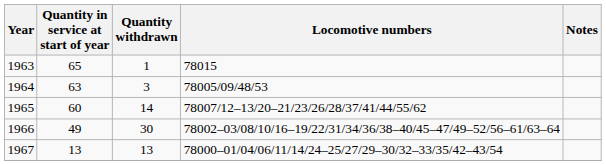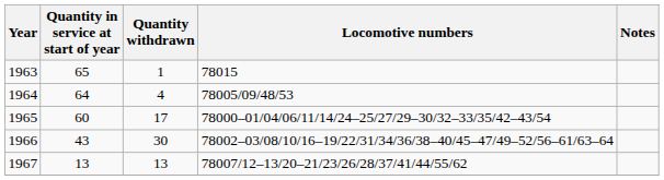 <table class="wikitable" style="text-align:center">
 <tr>
 <th>Year</th>
 <th>Quantity in<br>service at<br>start of year</th>
 <th>Quantity<br>withdrawn</th>
 <th>Locomotive numbers</th>
 <th>Notes</th>
 </tr>
 <tr>
 <td>1963</td>
 <td>65</td>
 <td>1</td>
 <td align=left>78015</td>
 <td></td>
 </tr>
 <tr>
 <td>1964</td>
-<td>63</td>
-<td>3</td>
+<td>64</td>
+<td>4</td>
 <td align=left>78005/09/48/53</td>
 <td></td>
 </tr>
 <tr>
 <td>1965</td>
 <td>60</td>
-<td>14</td>
-<td align=left>78007/12–13/20–21/23/26/28/37/41/44/55/62</td>
+<td>17</td>
+<td align=left>78000–01/04/06/11/14/24–25/27/29–30/32–33/35/42–43/54</td>
 <td></td>
 </tr>
 <tr>
 <td>1966</td>
-<td>49</td>
+<td>43</td>
 <td>30</td>
 <td align=left>78002–03/08/10/16–19/22/31/34/36/38–40/45–47/49–52/56–61/63–64</td>
 <td></td>
 </tr>
 <tr>
 <td>1967</td>
 <td>13</td>
 <td>13</td>
-<td align=left>78000–01/04/06/11/14/24–25/27/29–30/32–33/35/42–43/54</td>
+<td align=left>78007/12–13/20–21/23/26/28/37/41/44/55/62</td>
 <td></td>
 </tr>
 <tr>
 </tr>
 </table>
